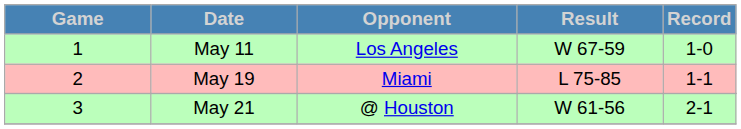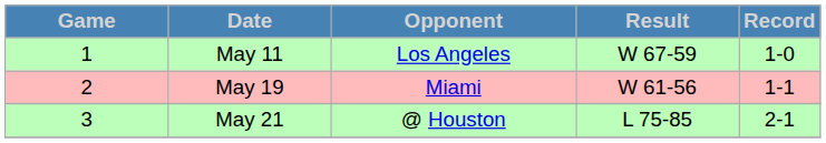 <table class="wikitable sortable sortable">
 <tr>
 <th style="background:#4682B4; color:#D3D3D3;" width="20%">Game</th>
 <th style="background:#4682B4; color:#D3D3D3;" width="20%">Date</th>
 <th style="background:#4682B4; color:#D3D3D3;" width="30%">Opponent</th>
 <th style="background:#4682B4; color:#D3D3D3;" width="20%">Result</th>
 <th style="background:#4682B4; color:#D3D3D3;" width="20%">Record</th>
 </tr>
 <tr align="center" bgcolor="bbffbb">
 <td>1</td>
 <td>May 11</td>
 <td><a href='#'>Los Angeles</a></td>
 <td>W 67-59</td>
 <td>1-0</td>
 </tr>
 <tr align="center" bgcolor="ffbbbb">
 <td>2</td>
 <td>May 19</td>
 <td><a href='#'>Miami</a></td>
-<td>L 75-85</td>
+<td>W 61-56</td>
 <td>1-1</td>
 </tr>
 <tr>
 </tr>
 <tr align="center" bgcolor="bbffbb">
 <td>3</td>
 <td>May 21</td>
 <td>@ <a href='#'>Houston</a></td>
-<td>W 61-56</td>
+<td>L 75-85</td>
 <td>2-1</td>
 </tr>
 <tr>
 </tr>
 </table>
